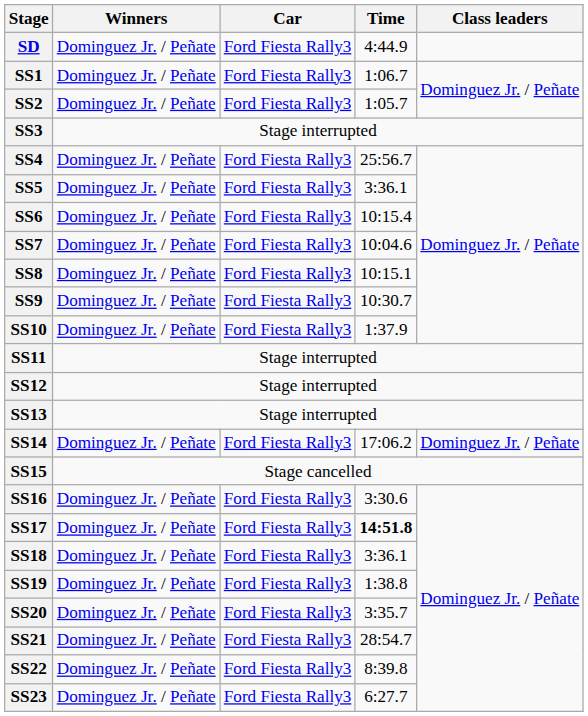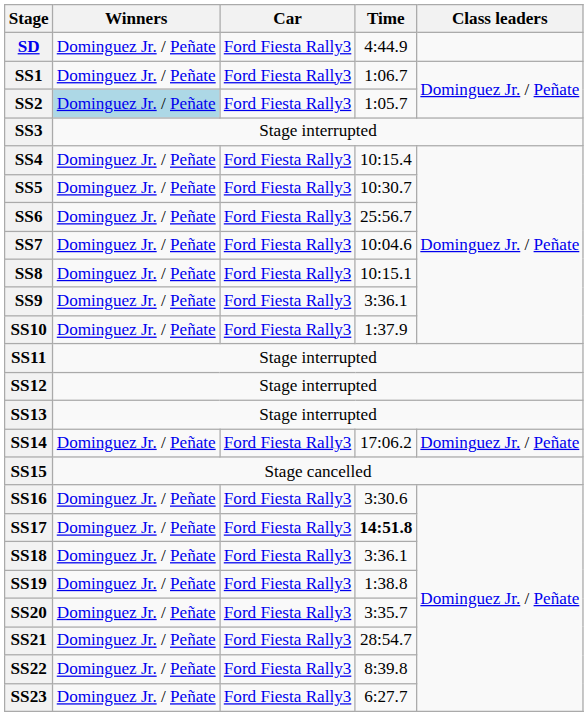 <table class="wikitable" style="font-size:85%">
 <tr>
 <th>Stage</th>
 <th>Winners</th>
 <th>Car</th>
 <th>Time</th>
 <th>Class leaders</th>
 </tr>
 <tr>
 <th><a href='#'>SD</a></th>
 <td><a href='#'>Dominguez Jr.</a> / <a href='#'>Peñate</a></td>
 <td><a href='#'>Ford Fiesta Rally3</a></td>
 <td align="center">4:44.9</td>
 <td></td>
 </tr>
 <tr>
 <th>SS1</th>
 <td><a href='#'>Dominguez Jr.</a> / <a href='#'>Peñate</a></td>
 <td><a href='#'>Ford Fiesta Rally3</a></td>
 <td align="center">1:06.7</td>
 <td rowspan="2"><a href='#'>Dominguez Jr.</a> / <a href='#'>Peñate</a></td>
 </tr>
 <tr>
 <th>SS2</th>
-<td><a href='#'>Dominguez Jr.</a> / <a href='#'>Peñate</a></td>
+<td style="background: lightblue;"><a href='#'>Dominguez Jr.</a> / <a href='#'>Peñate</a></td>
 <td><a href='#'>Ford Fiesta Rally3</a></td>
 <td align="center">1:05.7</td>
 </tr>
 <tr>
 <th>SS3</th>
 <td colspan="4" align="center">Stage interrupted</td>
 </tr>
 <tr>
 <th>SS4</th>
 <td><a href='#'>Dominguez Jr.</a> / <a href='#'>Peñate</a></td>
 <td><a href='#'>Ford Fiesta Rally3</a></td>
-<td align="center">25:56.7</td>
+<td align="center">10:15.4</td>
 <td rowspan="7"><a href='#'>Dominguez Jr.</a> / <a href='#'>Peñate</a></td>
 </tr>
 <tr>
 <th>SS5</th>
 <td><a href='#'>Dominguez Jr.</a> / <a href='#'>Peñate</a></td>
 <td><a href='#'>Ford Fiesta Rally3</a></td>
-<td align="center">3:36.1</td>
+<td align="center">10:30.7</td>
 </tr>
 <tr>
 <th>SS6</th>
 <td><a href='#'>Dominguez Jr.</a> / <a href='#'>Peñate</a></td>
 <td><a href='#'>Ford Fiesta Rally3</a></td>
-<td align="center">10:15.4</td>
+<td align="center">25:56.7</td>
 </tr>
 <tr>
 <th>SS7</th>
 <td><a href='#'>Dominguez Jr.</a> / <a href='#'>Peñate</a></td>
 <td><a href='#'>Ford Fiesta Rally3</a></td>
 <td align="center">10:04.6</td>
 </tr>
 <tr>
 <th>SS8</th>
 <td><a href='#'>Dominguez Jr.</a> / <a href='#'>Peñate</a></td>
 <td><a href='#'>Ford Fiesta Rally3</a></td>
 <td align="center">10:15.1</td>
 </tr>
 <tr>
 <th>SS9</th>
 <td><a href='#'>Dominguez Jr.</a> / <a href='#'>Peñate</a></td>
 <td><a href='#'>Ford Fiesta Rally3</a></td>
-<td align="center">10:30.7</td>
+<td align="center">3:36.1</td>
 </tr>
 <tr>
 <th>SS10</th>
 <td><a href='#'>Dominguez Jr.</a> / <a href='#'>Peñate</a></td>
 <td><a href='#'>Ford Fiesta Rally3</a></td>
 <td align="center">1:37.9</td>
 </tr>
 <tr>
 <th>SS11</th>
 <td colspan="4" align="center">Stage interrupted</td>
 </tr>
 <tr>
 <th>SS12</th>
 <td colspan="4" align="center">Stage interrupted</td>
 </tr>
 <tr>
 <th>SS13</th>
 <td colspan="4" align="center">Stage interrupted</td>
 </tr>
 <tr>
 <th>SS14</th>
 <td><a href='#'>Dominguez Jr.</a> / <a href='#'>Peñate</a></td>
 <td><a href='#'>Ford Fiesta Rally3</a></td>
 <td align="center">17:06.2</td>
 <td><a href='#'>Dominguez Jr.</a> / <a href='#'>Peñate</a></td>
 </tr>
 <tr>
 <th>SS15</th>
 <td colspan="4" align="center">Stage cancelled</td>
 </tr>
 <tr>
 <th>SS16</th>
 <td><a href='#'>Dominguez Jr.</a> / <a href='#'>Peñate</a></td>
 <td><a href='#'>Ford Fiesta Rally3</a></td>
 <td align="center">3:30.6</td>
 <td rowspan="8"><a href='#'>Dominguez Jr.</a> / <a href='#'>Peñate</a></td>
 </tr>
 <tr>
 <th>SS17</th>
 <td><a href='#'>Dominguez Jr.</a> / <a href='#'>Peñate</a></td>
 <td><a href='#'>Ford Fiesta Rally3</a></td>
 <td align="center"><strong>14:51.8</strong></td>
 </tr>
 <tr>
 <th>SS18</th>
 <td><a href='#'>Dominguez Jr.</a> / <a href='#'>Peñate</a></td>
 <td><a href='#'>Ford Fiesta Rally3</a></td>
 <td align="center">3:36.1</td>
 </tr>
 <tr>
 <th>SS19</th>
 <td><a href='#'>Dominguez Jr.</a> / <a href='#'>Peñate</a></td>
 <td><a href='#'>Ford Fiesta Rally3</a></td>
 <td align="center">1:38.8</td>
 </tr>
 <tr>
 <th>SS20</th>
 <td><a href='#'>Dominguez Jr.</a> / <a href='#'>Peñate</a></td>
 <td><a href='#'>Ford Fiesta Rally3</a></td>
 <td align="center">3:35.7</td>
 </tr>
 <tr>
 <th>SS21</th>
 <td><a href='#'>Dominguez Jr.</a> / <a href='#'>Peñate</a></td>
 <td><a href='#'>Ford Fiesta Rally3</a></td>
 <td align="center">28:54.7</td>
 </tr>
 <tr>
 <th>SS22</th>
 <td><a href='#'>Dominguez Jr.</a> / <a href='#'>Peñate</a></td>
 <td><a href='#'>Ford Fiesta Rally3</a></td>
 <td align="center">8:39.8</td>
 </tr>
 <tr>
 <th>SS23</th>
 <td><a href='#'>Dominguez Jr.</a> / <a href='#'>Peñate</a></td>
 <td><a href='#'>Ford Fiesta Rally3</a></td>
 <td align="center">6:27.7</td>
 </tr>
 <tr>
 </tr>
 </table>
